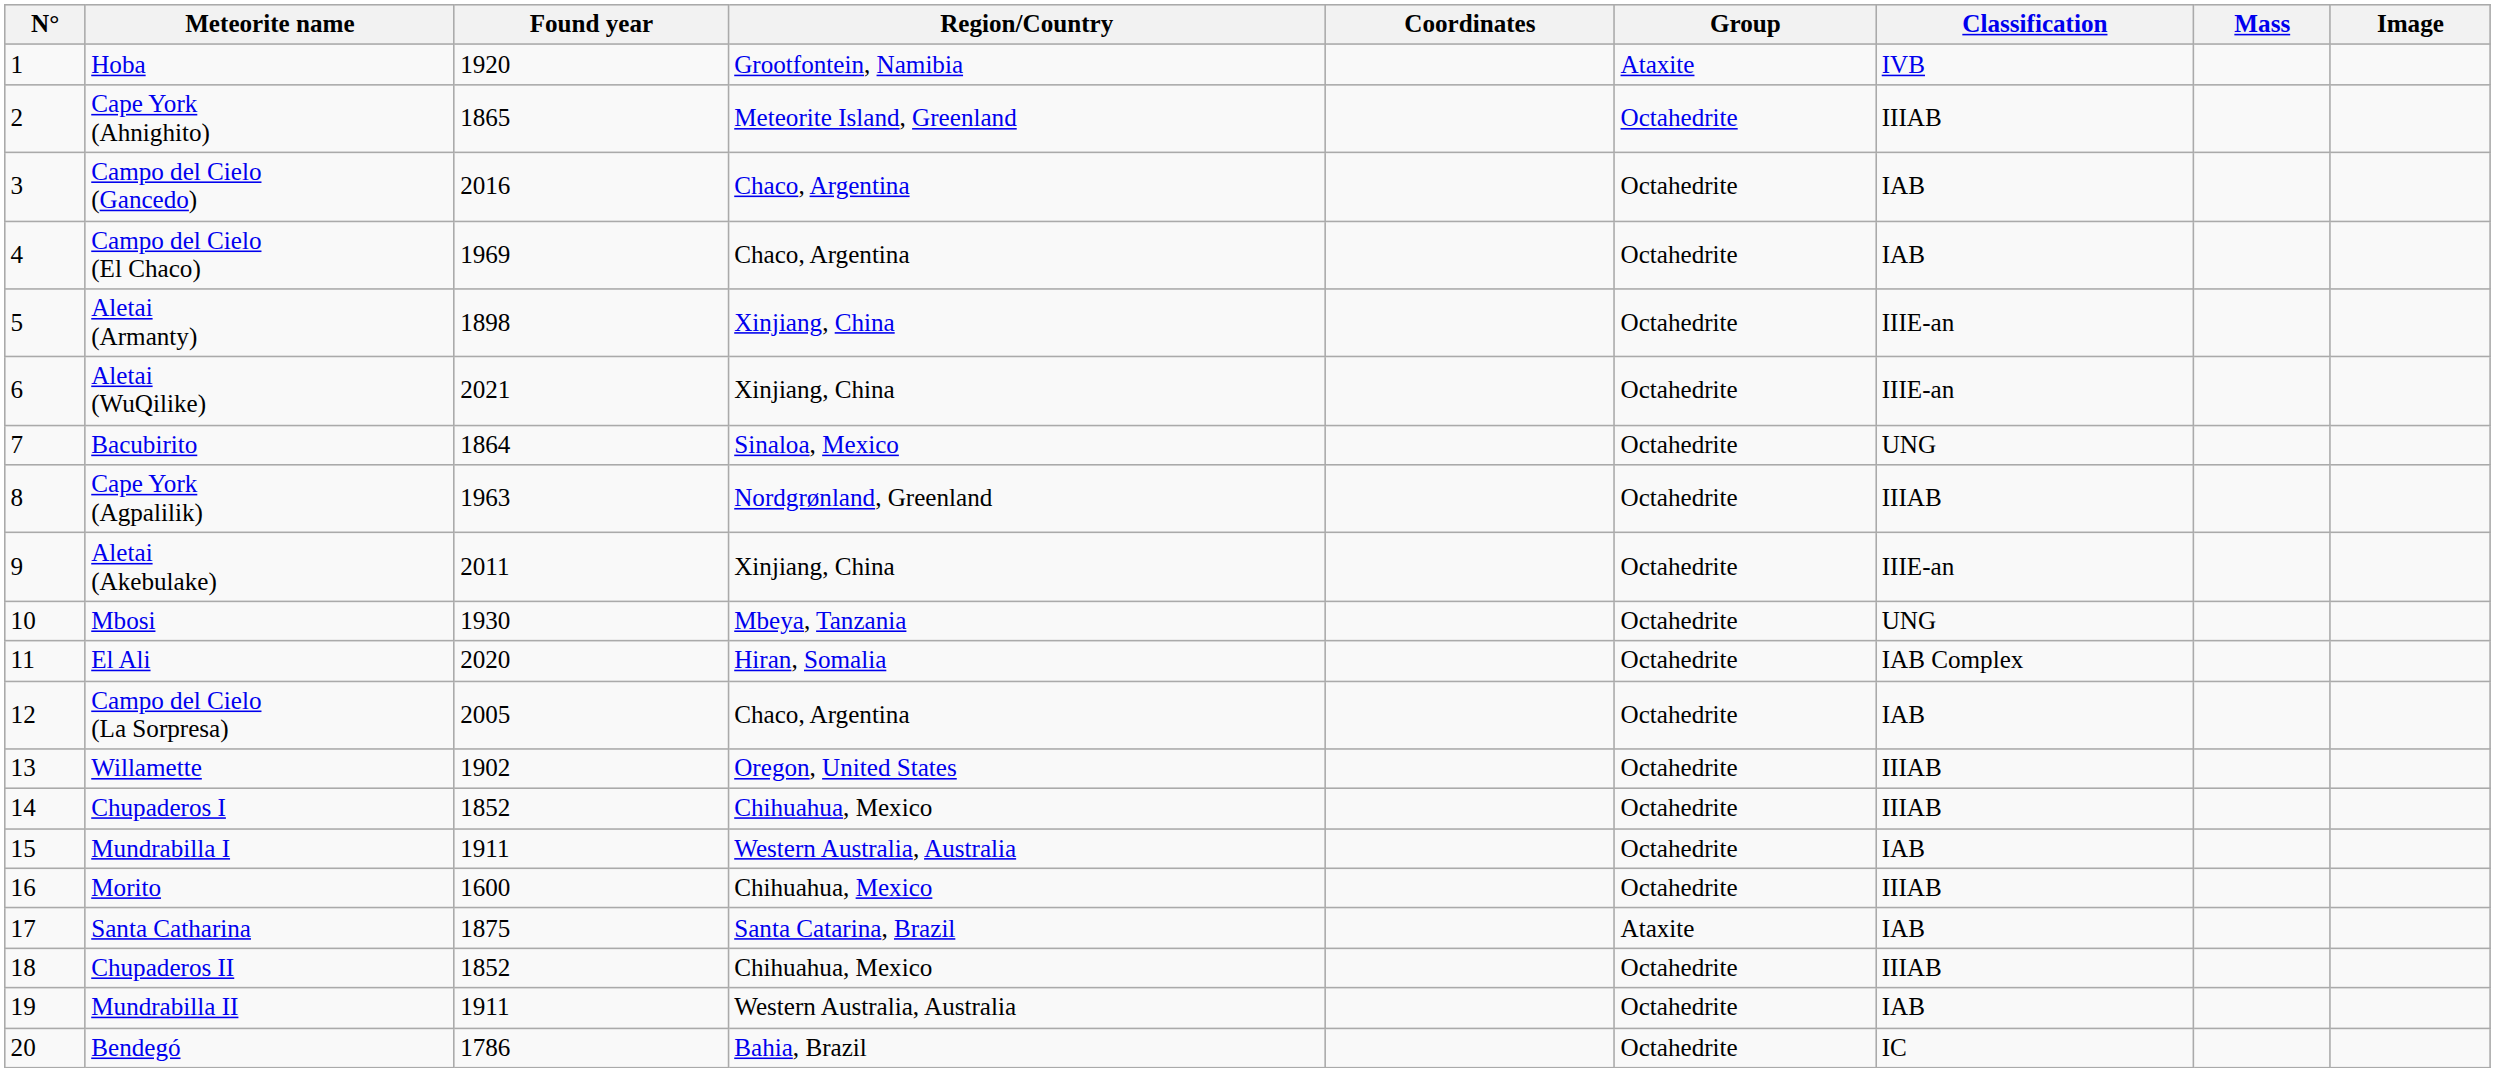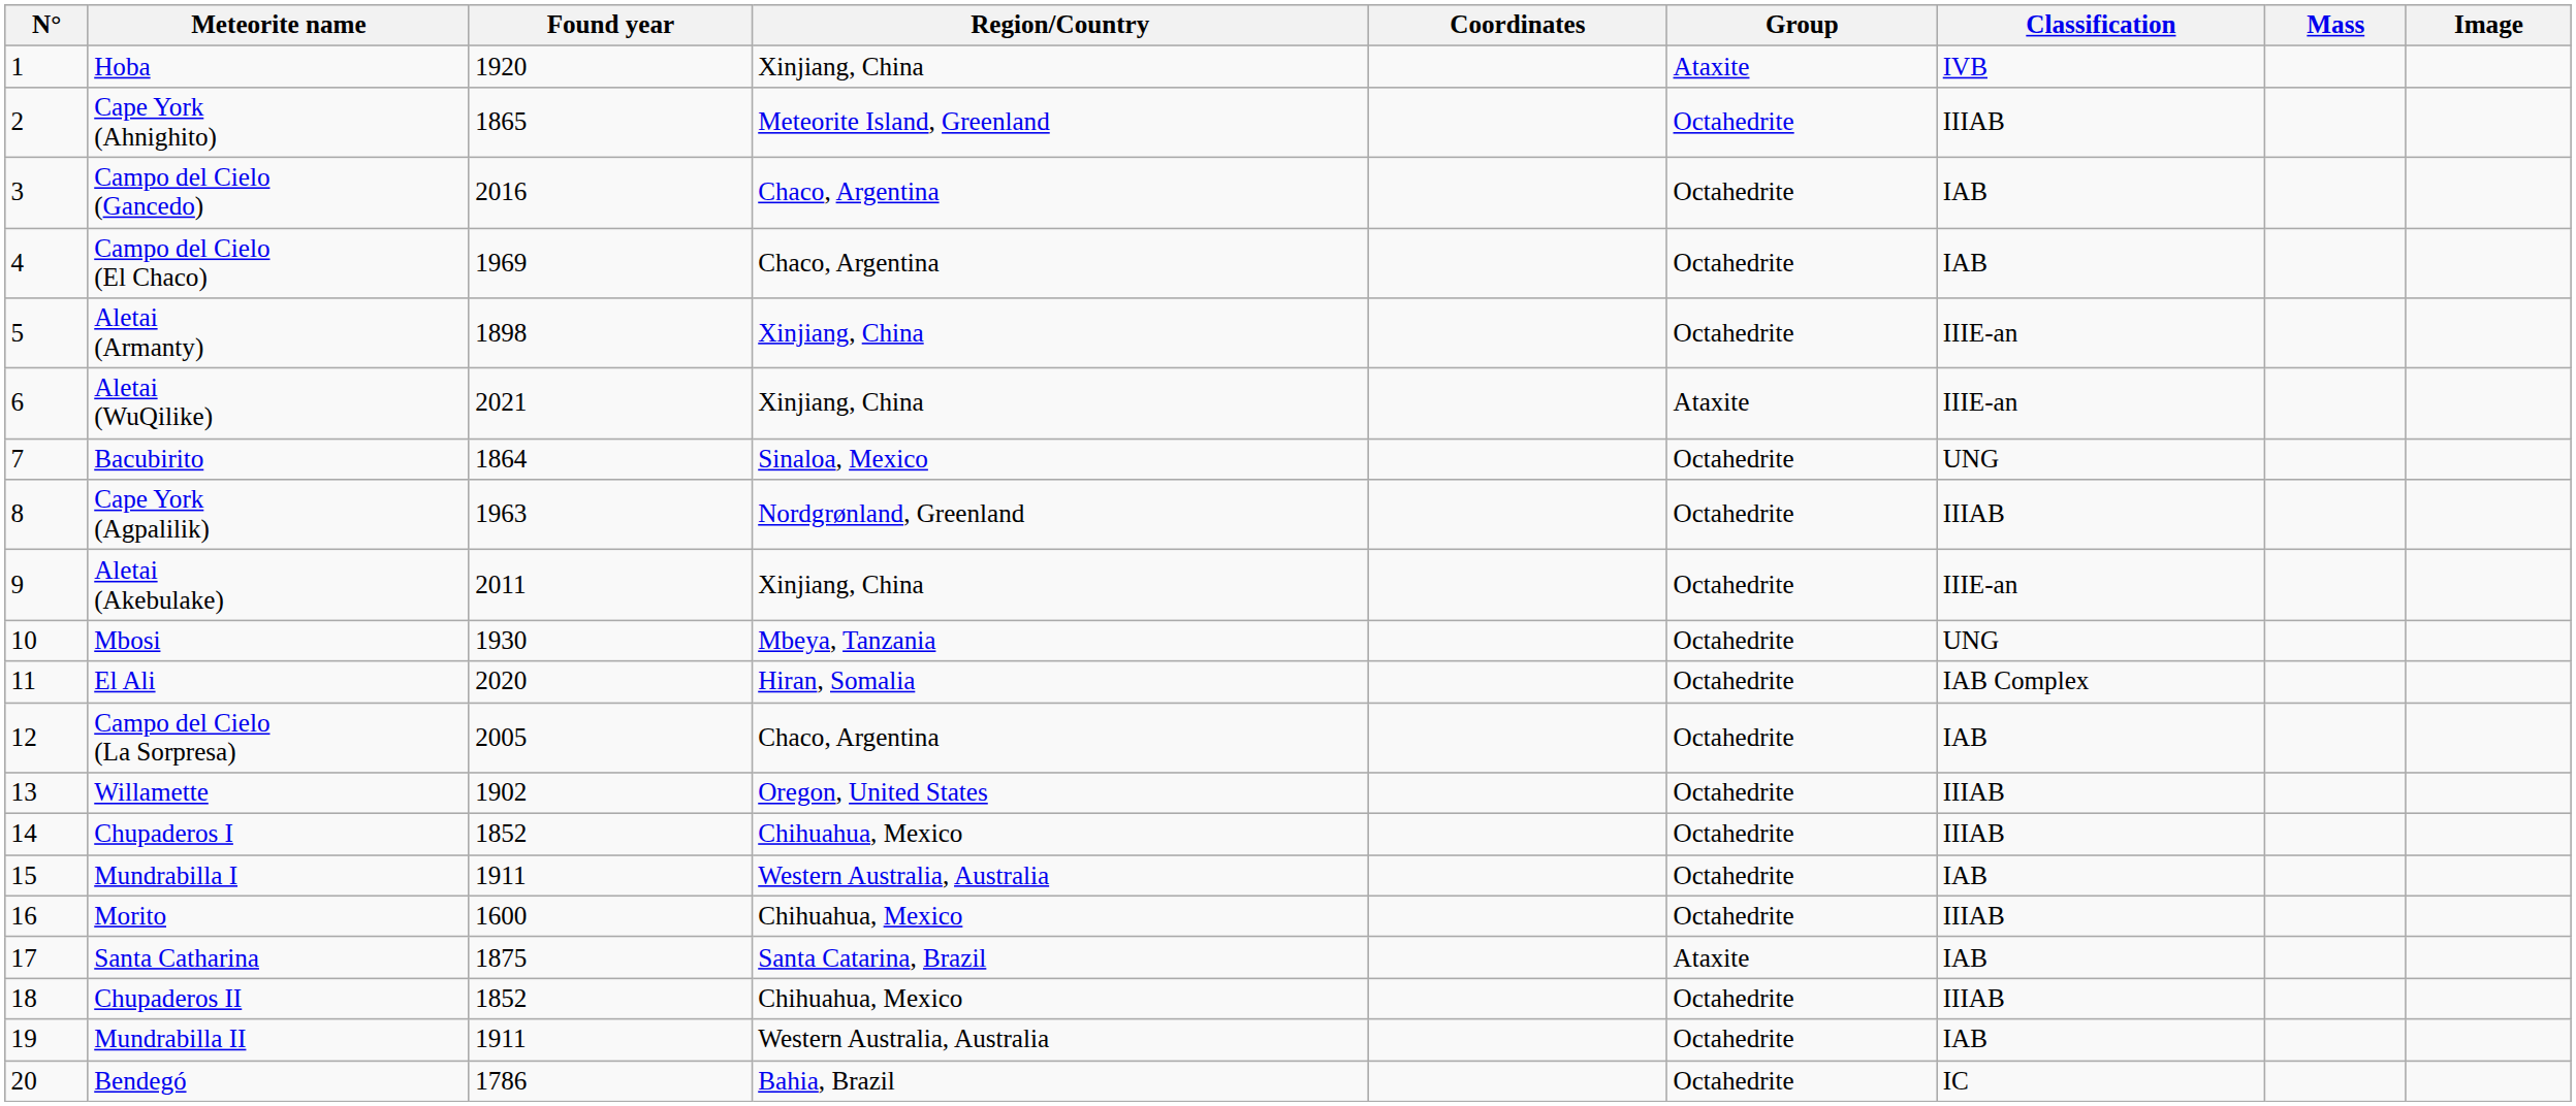 <table class="wikitable sortable" style="width:100%;margin:0.5em 0;">
 <tr>
 <th scope="col">N°</th>
 <th scope="col">Meteorite name</th>
 <th scope="col">Found year</th>
 <th scope="col">Region/Country</th>
 <th scope="col">Coordinates</th>
 <th scope="col">Group</th>
 <th scope="col"><a href='#'>Classification</a></th>
 <th scope="col"><a href='#'>Mass</a></th>
 <th scope="col">Image</th>
 </tr>
 <tr>
 <td>1</td>
 <td><a href='#'>Hoba</a></td>
 <td>1920</td>
-<td><a href='#'>Grootfontein</a>, <a href='#'>Namibia</a></td>
+<td>Xinjiang, China</td>
 <td></td>
 <td><a href='#'>Ataxite</a></td>
 <td><a href='#'>IVB</a></td>
 <td></td>
 <td></td>
 </tr>
 <tr>
 <td>2</td>
 <td><a href='#'>Cape York</a><br>(Ahnighito)</td>
 <td>1865</td>
 <td><a href='#'>Meteorite Island</a>, <a href='#'>Greenland</a></td>
 <td></td>
 <td><a href='#'>Octahedrite</a></td>
 <td>IIIAB</td>
 <td></td>
 <td></td>
 </tr>
 <tr>
 <td>3</td>
 <td><a href='#'>Campo del Cielo</a><br>(<a href='#'>Gancedo</a>)</td>
 <td>2016</td>
 <td><a href='#'>Chaco</a>, <a href='#'>Argentina</a></td>
 <td></td>
 <td>Octahedrite</td>
 <td>IAB</td>
 <td></td>
 <td></td>
 </tr>
 <tr>
 <td>4</td>
 <td><a href='#'>Campo del Cielo</a><br>(El Chaco)</td>
 <td>1969</td>
 <td>Chaco, Argentina</td>
 <td></td>
 <td>Octahedrite</td>
 <td>IAB</td>
 <td></td>
 <td></td>
 </tr>
 <tr>
 <td>5</td>
 <td><a href='#'>Aletai</a><br>(Armanty)</td>
 <td>1898</td>
 <td><a href='#'>Xinjiang</a>, <a href='#'>China</a></td>
 <td></td>
 <td>Octahedrite</td>
 <td>IIIE-an</td>
 <td></td>
 <td></td>
 </tr>
 <tr>
 <td>6</td>
 <td><a href='#'>Aletai</a><br>(WuQilike)</td>
 <td>2021</td>
 <td>Xinjiang, China</td>
 <td></td>
-<td>Octahedrite</td>
+<td>Ataxite</td>
 <td>IIIE-an</td>
 <td></td>
 <td></td>
 </tr>
 <tr>
 <td>7</td>
 <td><a href='#'>Bacubirito</a></td>
 <td>1864</td>
 <td><a href='#'>Sinaloa</a>, <a href='#'>Mexico</a></td>
 <td></td>
 <td>Octahedrite</td>
 <td>UNG</td>
 <td></td>
 <td></td>
 </tr>
 <tr>
 <td>8</td>
 <td><a href='#'>Cape York</a><br>(Agpalilik)</td>
 <td>1963</td>
 <td><a href='#'>Nordgrønland</a>, Greenland</td>
 <td></td>
 <td>Octahedrite</td>
 <td>IIIAB</td>
 <td></td>
 <td></td>
 </tr>
 <tr>
 <td>9</td>
 <td><a href='#'>Aletai</a><br>(Akebulake)</td>
 <td>2011</td>
 <td>Xinjiang, China</td>
 <td></td>
 <td>Octahedrite</td>
 <td>IIIE-an</td>
 <td></td>
 <td></td>
 </tr>
 <tr>
 <td>10</td>
 <td><a href='#'>Mbosi</a></td>
 <td>1930</td>
 <td><a href='#'>Mbeya</a>, <a href='#'>Tanzania</a></td>
 <td></td>
 <td>Octahedrite</td>
 <td>UNG</td>
 <td></td>
 <td></td>
 </tr>
 <tr>
 <td>11</td>
 <td><a href='#'>El Ali</a></td>
 <td>2020</td>
 <td><a href='#'>Hiran</a>, <a href='#'>Somalia</a></td>
 <td></td>
 <td>Octahedrite</td>
 <td>IAB Complex</td>
 <td></td>
 <td></td>
 </tr>
 <tr>
 <td>12</td>
 <td><a href='#'>Campo del Cielo</a><br>(La Sorpresa)</td>
 <td>2005</td>
 <td>Chaco, Argentina</td>
 <td></td>
 <td>Octahedrite</td>
 <td>IAB</td>
 <td></td>
 <td></td>
 </tr>
 <tr>
 <td>13</td>
 <td><a href='#'>Willamette</a></td>
 <td>1902</td>
 <td><a href='#'>Oregon</a>, <a href='#'>United States</a></td>
 <td></td>
 <td>Octahedrite</td>
 <td>IIIAB</td>
 <td></td>
 <td></td>
 </tr>
 <tr>
 <td>14</td>
 <td><a href='#'>Chupaderos I</a></td>
 <td>1852</td>
 <td><a href='#'>Chihuahua</a>, Mexico</td>
 <td></td>
 <td>Octahedrite</td>
 <td>IIIAB</td>
 <td></td>
 <td></td>
 </tr>
 <tr>
 <td>15</td>
 <td><a href='#'>Mundrabilla I</a></td>
 <td>1911</td>
 <td><a href='#'>Western Australia</a>, <a href='#'>Australia</a></td>
 <td></td>
 <td>Octahedrite</td>
 <td>IAB</td>
 <td></td>
 <td></td>
 </tr>
 <tr>
 <td>16</td>
 <td><a href='#'>Morito</a></td>
 <td>1600</td>
 <td>Chihuahua, <a href='#'>Mexico</a></td>
 <td></td>
 <td>Octahedrite</td>
 <td>IIIAB</td>
 <td></td>
 <td></td>
 </tr>
 <tr>
 <td>17</td>
 <td><a href='#'>Santa Catharina</a></td>
 <td>1875</td>
 <td><a href='#'>Santa Catarina</a>, <a href='#'>Brazil</a></td>
 <td></td>
 <td>Ataxite</td>
 <td>IAB</td>
 <td></td>
 <td></td>
 </tr>
 <tr>
 <td>18</td>
 <td><a href='#'>Chupaderos II</a></td>
 <td>1852</td>
 <td>Chihuahua, Mexico</td>
 <td></td>
 <td>Octahedrite</td>
 <td>IIIAB</td>
 <td></td>
 <td></td>
 </tr>
 <tr>
 <td>19</td>
 <td><a href='#'>Mundrabilla II</a></td>
 <td>1911</td>
 <td>Western Australia, Australia</td>
 <td></td>
 <td>Octahedrite</td>
 <td>IAB</td>
 <td></td>
 <td></td>
 </tr>
 <tr>
 <td>20</td>
 <td><a href='#'>Bendegó</a></td>
 <td>1786</td>
 <td><a href='#'>Bahia</a>, Brazil</td>
 <td></td>
 <td>Octahedrite</td>
 <td>IC</td>
 <td></td>
 <td></td>
 </tr>
 </table>
